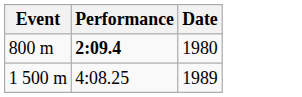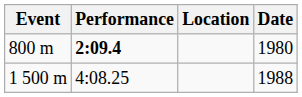 <table class="wikitable" style="border-collapse: collapse; font-size: 95%;">
 <tr>
 <th scope="col">Event</th>
 <th scope="col">Performance</th>
+<th scope="col">Location</th>
 <th scope="col">Date</th>
 </tr>
 <tr>
 <td>800 m</td>
 <td><strong>2:09.4</strong></td>
+<td></td>
 <td>1980</td>
 </tr>
 <tr>
 <td>1 500 m</td>
 <td>4:08.25</td>
-<td>1989</td>
+<td></td>
+<td>1988</td>
 </tr>
 </table>
